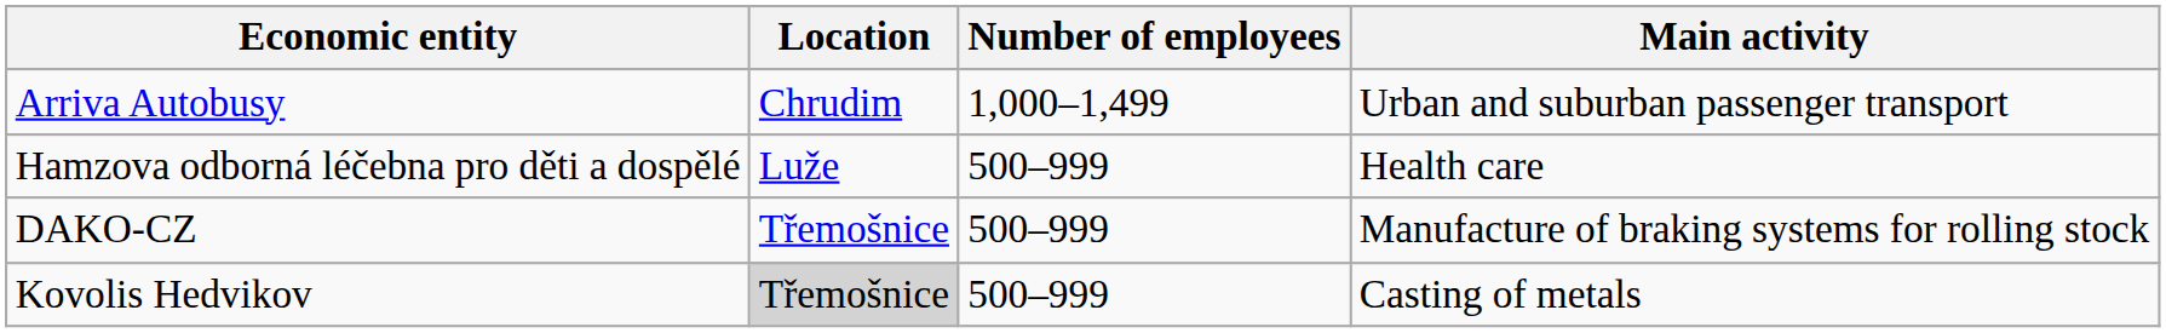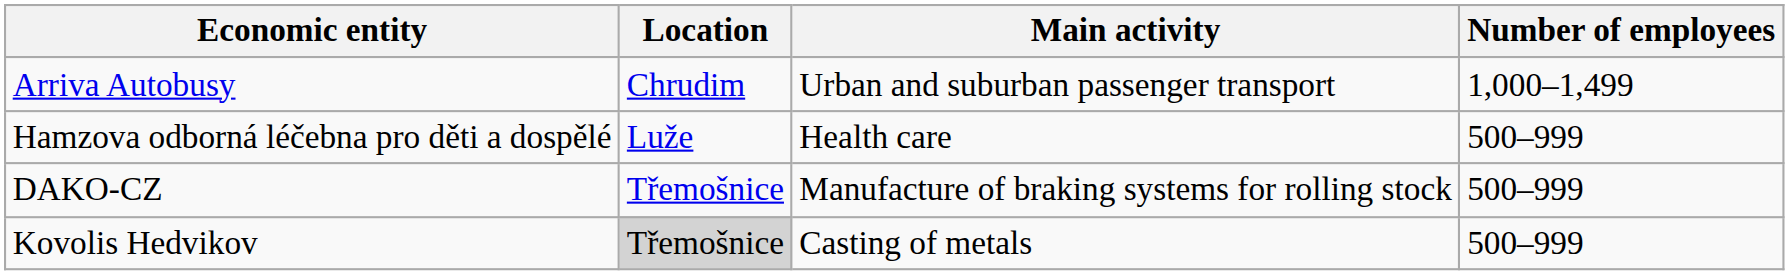 <table class="wikitable sortable">
 <tr>
 <th>Economic entity</th>
 <th>Location</th>
+<th>Main activity</th>
 <th>Number of employees</th>
-<th>Main activity</th>
 </tr>
 <tr>
 <td><a href='#'>Arriva Autobusy</a></td>
 <td><a href='#'>Chrudim</a></td>
+<td>Urban and suburban passenger transport</td>
 <td>1,000–1,499</td>
-<td>Urban and suburban passenger transport</td>
 </tr>
 <tr>
 <td>Hamzova odborná léčebna pro děti a dospělé</td>
 <td><a href='#'>Luže</a></td>
+<td>Health care</td>
 <td>500–999</td>
-<td>Health care</td>
 </tr>
 <tr>
 <td>DAKO-CZ</td>
 <td><a href='#'>Třemošnice</a></td>
+<td>Manufacture of braking systems for rolling stock</td>
 <td>500–999</td>
-<td>Manufacture of braking systems for rolling stock</td>
 </tr>
 <tr>
 <td>Kovolis Hedvikov</td>
 <td style="background: lightgrey;">Třemošnice</td>
+<td>Casting of metals</td>
 <td>500–999</td>
-<td>Casting of metals</td>
 </tr>
 </table>
